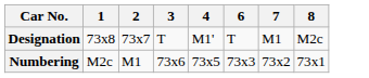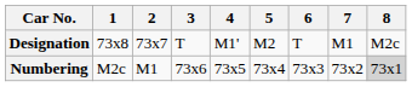 <table class="wikitable">
 <tr>
 <th>Car No.</th>
 <th>1</th>
 <th>2</th>
 <th>3</th>
 <th>4</th>
+<th>5</th>
 <th>6</th>
 <th>7</th>
 <th>8</th>
 </tr>
 <tr>
 <th>Designation</th>
 <td>73x8</td>
 <td>73x7</td>
 <td>T</td>
 <td>M1'</td>
+<td>M2</td>
 <td>T</td>
 <td>M1</td>
 <td>M2c</td>
 </tr>
 <tr>
 <th>Numbering</th>
 <td>M2c</td>
 <td>M1</td>
 <td>73x6</td>
 <td>73x5</td>
+<td>73x4</td>
 <td>73x3</td>
 <td>73x2</td>
-<td>73x1</td>
+<td style="background: lightgrey;">73x1</td>
 </tr>
 </table>
